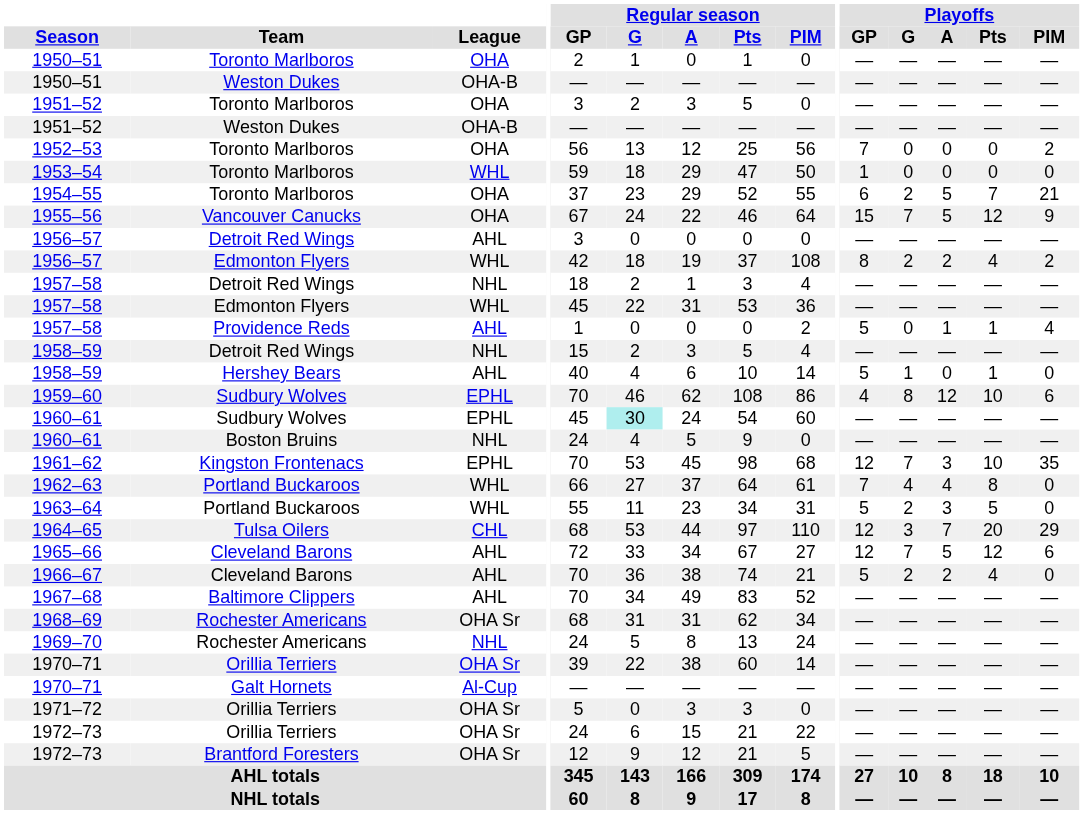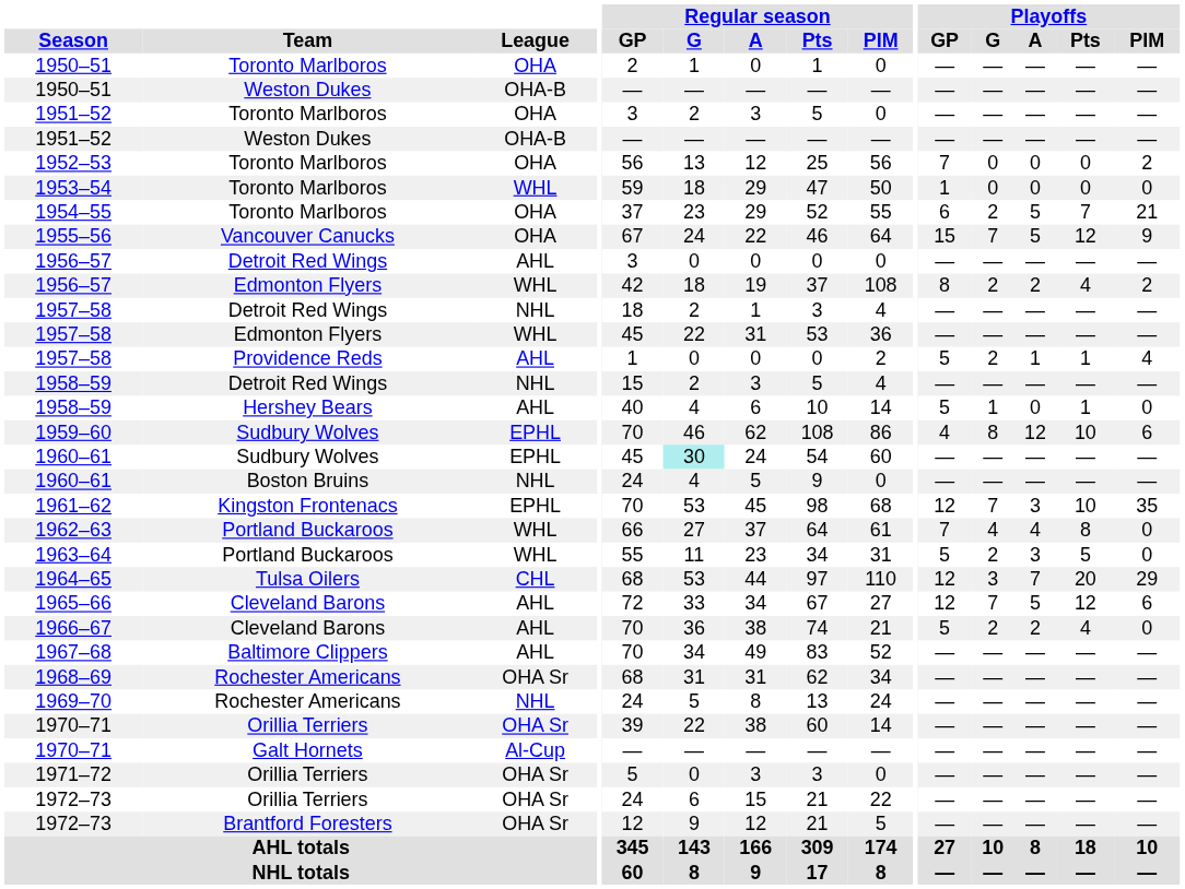 <table border="0" cellpadding="1" cellspacing="0" style="text-align:center; width:60em">
 <tr bgcolor="#e0e0e0">
 <th colspan="3" bgcolor="#ffffff"></th>
 <th rowspan="100" bgcolor="#ffffff"></th>
 <th colspan="5"><a href='#'>Regular season</a></th>
 <th rowspan="100" bgcolor="#ffffff"></th>
 <th colspan="5"><a href='#'>Playoffs</a></th>
 </tr>
 <tr bgcolor="#e0e0e0">
 <th><a href='#'>Season</a></th>
 <th>Team</th>
 <th>League</th>
 <th>GP</th>
 <th><a href='#'>G</a></th>
 <th><a href='#'>A</a></th>
 <th><a href='#'>Pts</a></th>
 <th><a href='#'>PIM</a></th>
 <th>GP</th>
 <th>G</th>
 <th>A</th>
 <th>Pts</th>
 <th>PIM</th>
 </tr>
 <tr>
 <td><a href='#'>1950–51</a></td>
 <td><a href='#'>Toronto Marlboros</a></td>
 <td><a href='#'>OHA</a></td>
 <td>2</td>
 <td>1</td>
 <td>0</td>
 <td>1</td>
 <td>0</td>
 <td>—</td>
 <td>—</td>
 <td>—</td>
 <td>—</td>
 <td>—</td>
 </tr>
 <tr bgcolor="#f0f0f0">
 <td>1950–51</td>
 <td><a href='#'>Weston Dukes</a></td>
 <td>OHA-B</td>
 <td>—</td>
 <td>—</td>
 <td>—</td>
 <td>—</td>
 <td>—</td>
 <td>—</td>
 <td>—</td>
 <td>—</td>
 <td>—</td>
 <td>—</td>
 </tr>
 <tr>
 <td><a href='#'>1951–52</a></td>
 <td>Toronto Marlboros</td>
 <td>OHA</td>
 <td>3</td>
 <td>2</td>
 <td>3</td>
 <td>5</td>
 <td>0</td>
 <td>—</td>
 <td>—</td>
 <td>—</td>
 <td>—</td>
 <td>—</td>
 </tr>
 <tr bgcolor="#f0f0f0">
 <td>1951–52</td>
 <td>Weston Dukes</td>
 <td>OHA-B</td>
 <td>—</td>
 <td>—</td>
 <td>—</td>
 <td>—</td>
 <td>—</td>
 <td>—</td>
 <td>—</td>
 <td>—</td>
 <td>—</td>
 <td>—</td>
 </tr>
 <tr>
 <td><a href='#'>1952–53</a></td>
 <td>Toronto Marlboros</td>
 <td>OHA</td>
 <td>56</td>
 <td>13</td>
 <td>12</td>
 <td>25</td>
 <td>56</td>
 <td>7</td>
 <td>0</td>
 <td>0</td>
 <td>0</td>
 <td>2</td>
 </tr>
 <tr bgcolor="#f0f0f0">
 <td><a href='#'>1953–54</a></td>
 <td>Toronto Marlboros</td>
 <td><a href='#'>WHL</a></td>
 <td>59</td>
 <td>18</td>
 <td>29</td>
 <td>47</td>
 <td>50</td>
 <td>1</td>
 <td>0</td>
 <td>0</td>
 <td>0</td>
 <td>0</td>
 </tr>
 <tr>
 <td><a href='#'>1954–55</a></td>
 <td>Toronto Marlboros</td>
 <td>OHA</td>
 <td>37</td>
 <td>23</td>
 <td>29</td>
 <td>52</td>
 <td>55</td>
 <td>6</td>
 <td>2</td>
 <td>5</td>
 <td>7</td>
 <td>21</td>
 </tr>
 <tr bgcolor="#f0f0f0">
 <td><a href='#'>1955–56</a></td>
 <td><a href='#'>Vancouver Canucks</a></td>
 <td>OHA</td>
 <td>67</td>
 <td>24</td>
 <td>22</td>
 <td>46</td>
 <td>64</td>
 <td>15</td>
 <td>7</td>
 <td>5</td>
 <td>12</td>
 <td>9</td>
 </tr>
 <tr>
 <td><a href='#'>1956–57</a></td>
 <td><a href='#'>Detroit Red Wings</a></td>
 <td>AHL</td>
 <td>3</td>
 <td>0</td>
 <td>0</td>
 <td>0</td>
 <td>0</td>
 <td>—</td>
 <td>—</td>
 <td>—</td>
 <td>—</td>
 <td>—</td>
 </tr>
 <tr bgcolor="#f0f0f0">
 <td><a href='#'>1956–57</a></td>
 <td><a href='#'>Edmonton Flyers</a></td>
 <td>WHL</td>
 <td>42</td>
 <td>18</td>
 <td>19</td>
 <td>37</td>
 <td>108</td>
 <td>8</td>
 <td>2</td>
 <td>2</td>
 <td>4</td>
 <td>2</td>
 </tr>
 <tr>
 <td><a href='#'>1957–58</a></td>
 <td>Detroit Red Wings</td>
 <td>NHL</td>
 <td>18</td>
 <td>2</td>
 <td>1</td>
 <td>3</td>
 <td>4</td>
 <td>—</td>
 <td>—</td>
 <td>—</td>
 <td>—</td>
 <td>—</td>
 </tr>
 <tr bgcolor="#f0f0f0">
 <td><a href='#'>1957–58</a></td>
 <td>Edmonton Flyers</td>
 <td>WHL</td>
 <td>45</td>
 <td>22</td>
 <td>31</td>
 <td>53</td>
 <td>36</td>
 <td>—</td>
 <td>—</td>
 <td>—</td>
 <td>—</td>
 <td>—</td>
 </tr>
 <tr>
 <td><a href='#'>1957–58</a></td>
 <td><a href='#'>Providence Reds</a></td>
 <td><a href='#'>AHL</a></td>
 <td>1</td>
 <td>0</td>
 <td>0</td>
 <td>0</td>
 <td>2</td>
 <td>5</td>
-<td>0</td>
+<td>2</td>
 <td>1</td>
 <td>1</td>
 <td>4</td>
 </tr>
 <tr bgcolor="#f0f0f0">
 <td><a href='#'>1958–59</a></td>
 <td>Detroit Red Wings</td>
 <td>NHL</td>
 <td>15</td>
 <td>2</td>
 <td>3</td>
 <td>5</td>
 <td>4</td>
 <td>—</td>
 <td>—</td>
 <td>—</td>
 <td>—</td>
 <td>—</td>
 </tr>
 <tr>
 <td><a href='#'>1958–59</a></td>
 <td><a href='#'>Hershey Bears</a></td>
 <td>AHL</td>
 <td>40</td>
 <td>4</td>
 <td>6</td>
 <td>10</td>
 <td>14</td>
 <td>5</td>
 <td>1</td>
 <td>0</td>
 <td>1</td>
 <td>0</td>
 </tr>
 <tr bgcolor="#f0f0f0">
 <td><a href='#'>1959–60</a></td>
 <td><a href='#'>Sudbury Wolves</a></td>
 <td><a href='#'>EPHL</a></td>
 <td>70</td>
 <td>46</td>
 <td>62</td>
 <td>108</td>
 <td>86</td>
 <td>4</td>
 <td>8</td>
 <td>12</td>
 <td>10</td>
 <td>6</td>
 </tr>
 <tr>
 <td><a href='#'>1960–61</a></td>
 <td>Sudbury Wolves</td>
 <td>EPHL</td>
 <td>45</td>
 <td style="background: paleturquoise;">30</td>
 <td>24</td>
 <td>54</td>
 <td>60</td>
 <td>—</td>
 <td>—</td>
 <td>—</td>
 <td>—</td>
 <td>—</td>
 </tr>
 <tr bgcolor="#f0f0f0">
 <td><a href='#'>1960–61</a></td>
 <td>Boston Bruins</td>
 <td>NHL</td>
 <td>24</td>
 <td>4</td>
 <td>5</td>
 <td>9</td>
 <td>0</td>
 <td>—</td>
 <td>—</td>
 <td>—</td>
 <td>—</td>
 <td>—</td>
 </tr>
 <tr>
 <td><a href='#'>1961–62</a></td>
 <td><a href='#'>Kingston Frontenacs</a></td>
 <td>EPHL</td>
 <td>70</td>
 <td>53</td>
 <td>45</td>
 <td>98</td>
 <td>68</td>
 <td>12</td>
 <td>7</td>
 <td>3</td>
 <td>10</td>
 <td>35</td>
 </tr>
 <tr bgcolor="#f0f0f0">
 <td><a href='#'>1962–63</a></td>
 <td><a href='#'>Portland Buckaroos</a></td>
 <td>WHL</td>
 <td>66</td>
 <td>27</td>
 <td>37</td>
 <td>64</td>
 <td>61</td>
 <td>7</td>
 <td>4</td>
 <td>4</td>
 <td>8</td>
 <td>0</td>
 </tr>
 <tr>
 <td><a href='#'>1963–64</a></td>
 <td>Portland Buckaroos</td>
 <td>WHL</td>
 <td>55</td>
 <td>11</td>
 <td>23</td>
 <td>34</td>
 <td>31</td>
 <td>5</td>
 <td>2</td>
 <td>3</td>
 <td>5</td>
 <td>0</td>
 </tr>
 <tr bgcolor="#f0f0f0">
 <td><a href='#'>1964–65</a></td>
 <td><a href='#'>Tulsa Oilers</a></td>
 <td><a href='#'>CHL</a></td>
 <td>68</td>
 <td>53</td>
 <td>44</td>
 <td>97</td>
 <td>110</td>
 <td>12</td>
 <td>3</td>
 <td>7</td>
 <td>20</td>
 <td>29</td>
 </tr>
 <tr>
 <td><a href='#'>1965–66</a></td>
 <td><a href='#'>Cleveland Barons</a></td>
 <td>AHL</td>
 <td>72</td>
 <td>33</td>
 <td>34</td>
 <td>67</td>
 <td>27</td>
 <td>12</td>
 <td>7</td>
 <td>5</td>
 <td>12</td>
 <td>6</td>
 </tr>
 <tr bgcolor="#f0f0f0">
 <td><a href='#'>1966–67</a></td>
 <td>Cleveland Barons</td>
 <td>AHL</td>
 <td>70</td>
 <td>36</td>
 <td>38</td>
 <td>74</td>
 <td>21</td>
 <td>5</td>
 <td>2</td>
 <td>2</td>
 <td>4</td>
 <td>0</td>
 </tr>
 <tr>
 <td><a href='#'>1967–68</a></td>
 <td><a href='#'>Baltimore Clippers</a></td>
 <td>AHL</td>
 <td>70</td>
 <td>34</td>
 <td>49</td>
 <td>83</td>
 <td>52</td>
 <td>—</td>
 <td>—</td>
 <td>—</td>
 <td>—</td>
 <td>—</td>
 </tr>
 <tr bgcolor="#f0f0f0">
 <td><a href='#'>1968–69</a></td>
 <td><a href='#'>Rochester Americans</a></td>
 <td>OHA Sr</td>
 <td>68</td>
 <td>31</td>
 <td>31</td>
 <td>62</td>
 <td>34</td>
 <td>—</td>
 <td>—</td>
 <td>—</td>
 <td>—</td>
 <td>—</td>
 </tr>
 <tr>
 <td><a href='#'>1969–70</a></td>
 <td>Rochester Americans</td>
 <td><a href='#'>NHL</a></td>
 <td>24</td>
 <td>5</td>
 <td>8</td>
 <td>13</td>
 <td>24</td>
 <td>—</td>
 <td>—</td>
 <td>—</td>
 <td>—</td>
 <td>—</td>
 </tr>
 <tr bgcolor="#f0f0f0">
 <td>1970–71</td>
 <td><a href='#'>Orillia Terriers</a></td>
 <td><a href='#'>OHA Sr</a></td>
 <td>39</td>
 <td>22</td>
 <td>38</td>
 <td>60</td>
 <td>14</td>
 <td>—</td>
 <td>—</td>
 <td>—</td>
 <td>—</td>
 <td>—</td>
 </tr>
 <tr>
 <td><a href='#'>1970–71</a></td>
 <td><a href='#'>Galt Hornets</a></td>
 <td><a href='#'>Al-Cup</a></td>
 <td>—</td>
 <td>—</td>
 <td>—</td>
 <td>—</td>
 <td>—</td>
 <td>—</td>
 <td>—</td>
 <td>—</td>
 <td>—</td>
 <td>—</td>
 </tr>
 <tr bgcolor="#f0f0f0">
 <td>1971–72</td>
 <td>Orillia Terriers</td>
 <td>OHA Sr</td>
 <td>5</td>
 <td>0</td>
 <td>3</td>
 <td>3</td>
 <td>0</td>
 <td>—</td>
 <td>—</td>
 <td>—</td>
 <td>—</td>
 <td>—</td>
 </tr>
 <tr>
 <td>1972–73</td>
 <td>Orillia Terriers</td>
 <td>OHA Sr</td>
 <td>24</td>
 <td>6</td>
 <td>15</td>
 <td>21</td>
 <td>22</td>
 <td>—</td>
 <td>—</td>
 <td>—</td>
 <td>—</td>
 <td>—</td>
 </tr>
 <tr bgcolor="#f0f0f0">
 <td>1972–73</td>
 <td><a href='#'>Brantford Foresters</a></td>
 <td>OHA Sr</td>
 <td>12</td>
 <td>9</td>
 <td>12</td>
 <td>21</td>
 <td>5</td>
 <td>—</td>
 <td>—</td>
 <td>—</td>
 <td>—</td>
 <td>—</td>
 </tr>
 <tr bgcolor="#e0e0e0">
 <th colspan="3">AHL totals</th>
 <th>345</th>
 <th>143</th>
 <th>166</th>
 <th>309</th>
 <th>174</th>
 <th>27</th>
 <th>10</th>
 <th>8</th>
 <th>18</th>
 <th>10</th>
 </tr>
 <tr bgcolor="#e0e0e0">
 <th colspan="3">NHL totals</th>
 <th>60</th>
 <th>8</th>
 <th>9</th>
 <th>17</th>
 <th>8</th>
 <th>—</th>
 <th>—</th>
 <th>—</th>
 <th>—</th>
 <th>—</th>
 </tr>
 </table>
